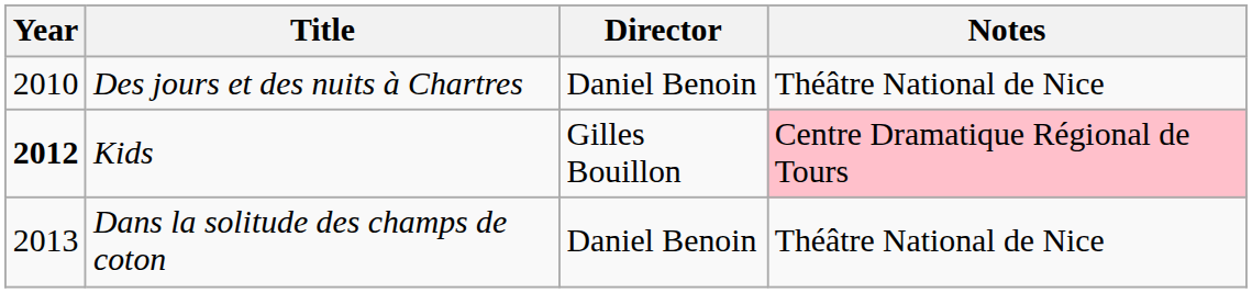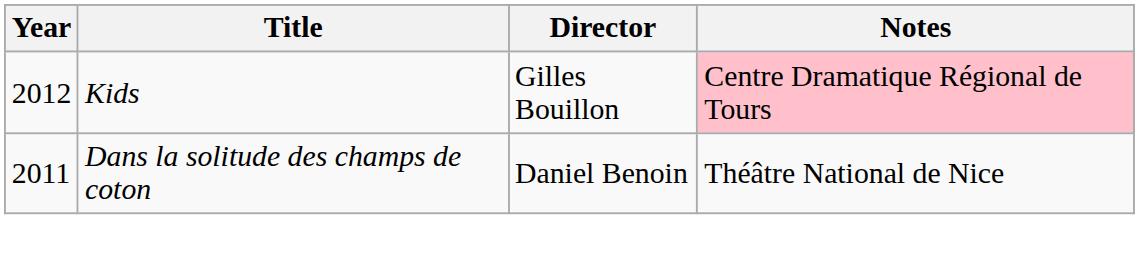 <table class="wikitable sortable">
 <tr>
 <th>Year</th>
 <th>Title</th>
 <th>Director</th>
 <th>Notes</th>
 </tr>
 <tr>
-<td>2010</td>
-<td><em> Des jours et des nuits à Chartres</em></td>
-<td>Daniel Benoin</td>
-<td>Théâtre National de Nice</td>
-</tr>
-<tr>
-<td><strong>2012</strong></td>
+<td>2012</td>
 <td><em>Kids</em></td>
 <td>Gilles Bouillon</td>
 <td style="background: pink;">Centre Dramatique Régional de Tours</td>
 </tr>
 <tr>
-<td>2013</td>
+<td>2011</td>
 <td><em>Dans la solitude des champs de coton</em></td>
 <td>Daniel Benoin</td>
 <td>Théâtre National de Nice</td>
 </tr>
 </table>
